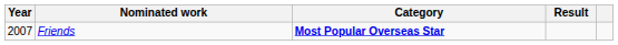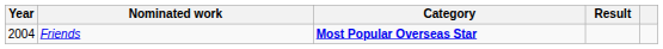 <table class="wikitable sortable">
 <tr>
 <th scope="col" style="width:1em;">Year</th>
 <th scope="col" style="width:39em;">Nominated work</th>
 <th scope="col" style="width:39em;">Category</th>
 <th scope="col" style="width:5em;">Result</th>
 <th scope="col" style="width:2em;" class="unsortable"></th>
 </tr>
 <tr>
-<td>2007</td>
+<td>2004</td>
 <td><em><a href='#'>Friends</a></em></td>
 <td><strong><a href='#'>Most Popular Overseas Star</a></strong></td>
 <td></td>
 <td></td>
 </tr>
 </table>
